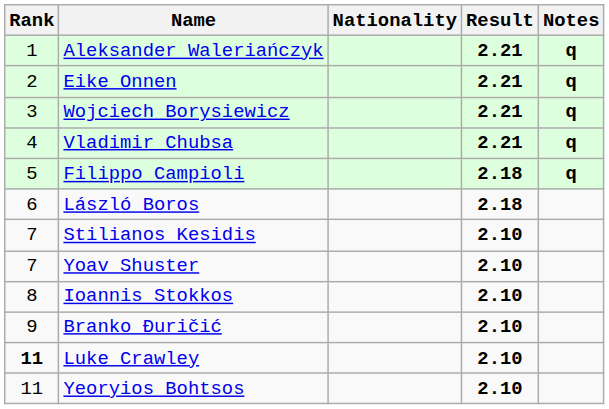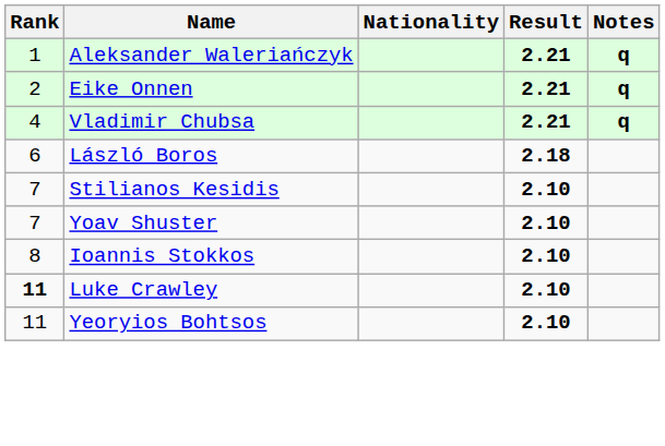 <table class="wikitable sortable" style="text-align:center">
 <tr>
 <th>Rank</th>
 <th>Name</th>
 <th>Nationality</th>
 <th>Result</th>
 <th>Notes</th>
 </tr>
 <tr bgcolor=ddffdd>
 <td>1</td>
 <td align=left><a href='#'>Aleksander Waleriańczyk</a></td>
 <td align=left></td>
 <td><strong>2.21</strong></td>
 <td><strong>q</strong></td>
 </tr>
 <tr bgcolor=ddffdd>
 <td>2</td>
 <td align=left><a href='#'>Eike Onnen</a></td>
 <td align=left></td>
 <td><strong>2.21</strong></td>
 <td><strong>q</strong></td>
 </tr>
 <tr bgcolor=ddffdd>
-<td>3</td>
-<td align=left><a href='#'>Wojciech Borysiewicz</a></td>
-<td align=left></td>
-<td><strong>2.21</strong></td>
-<td><strong>q</strong></td>
-</tr>
-<tr bgcolor=ddffdd>
 <td>4</td>
 <td align=left><a href='#'>Vladimir Chubsa</a></td>
 <td align=left></td>
 <td><strong>2.21</strong></td>
-<td><strong>q</strong></td>
-</tr>
-<tr bgcolor=ddffdd>
-<td>5</td>
-<td align=left><a href='#'>Filippo Campioli</a></td>
-<td align=left></td>
-<td><strong>2.18</strong></td>
 <td><strong>q</strong></td>
 </tr>
 <tr>
 <td>6</td>
 <td align=left><a href='#'>László Boros</a></td>
 <td align=left></td>
 <td><strong>2.18</strong></td>
 <td></td>
 </tr>
 <tr>
 <td>7</td>
 <td align=left><a href='#'>Stilianos Kesidis</a></td>
 <td align=left></td>
 <td><strong>2.10</strong></td>
 <td></td>
 </tr>
 <tr>
 <td>7</td>
 <td align=left><a href='#'>Yoav Shuster</a></td>
 <td align=left></td>
 <td><strong>2.10</strong></td>
 <td></td>
 </tr>
 <tr>
 <td>8</td>
 <td align=left><a href='#'>Ioannis Stokkos</a></td>
 <td align=left></td>
 <td><strong>2.10</strong></td>
 <td></td>
 </tr>
 <tr>
-<td>9</td>
-<td align=left><a href='#'>Branko Đuričić</a></td>
-<td align=left></td>
-<td><strong>2.10</strong></td>
-<td></td>
-</tr>
-<tr>
 <td><strong>11</strong></td>
 <td align=left><a href='#'>Luke Crawley</a></td>
 <td align=left></td>
 <td><strong>2.10</strong></td>
 <td></td>
 </tr>
 <tr>
 <td>11</td>
 <td align=left><a href='#'>Yeoryios Bohtsos</a></td>
 <td align=left></td>
 <td><strong>2.10</strong></td>
 <td></td>
 </tr>
 </table>
